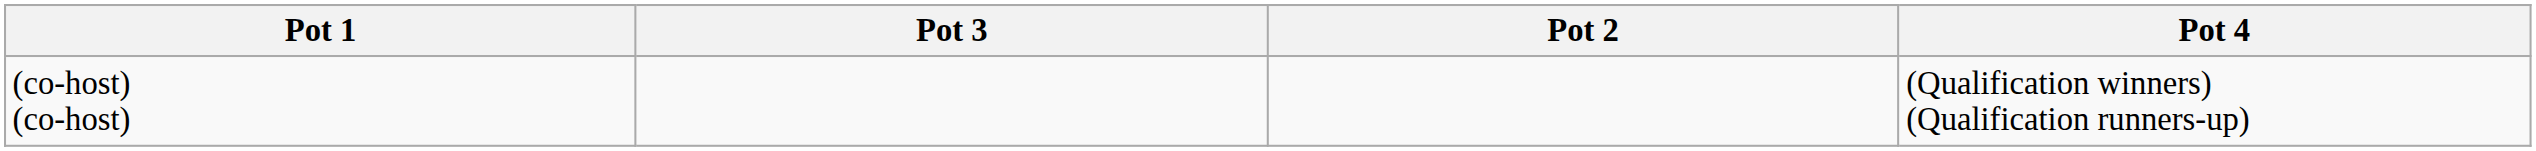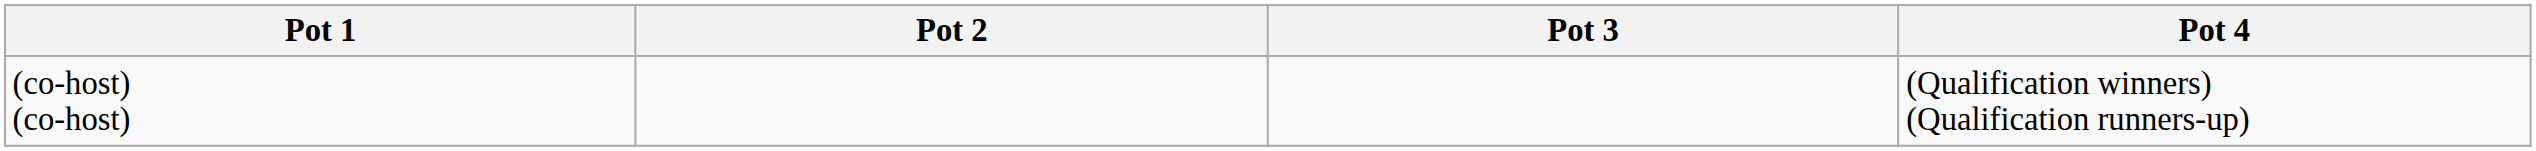 <table class="wikitable" style="width:98%;">
 <tr>
 <th width=25%><strong>Pot 1</strong></th>
+<th width=25%><strong>Pot 2</strong></th>
 <th width=25%><strong>Pot 3</strong></th>
-<th width=25%><strong>Pot 2</strong></th>
 <th width=25%><strong>Pot 4</strong></th>
 </tr>
 <tr>
 <td> (co-host)<br> (co-host)</td>
 <td><br></td>
 <td><br></td>
 <td> (Qualification winners)<br> (Qualification runners-up)</td>
 </tr>
 </table>
